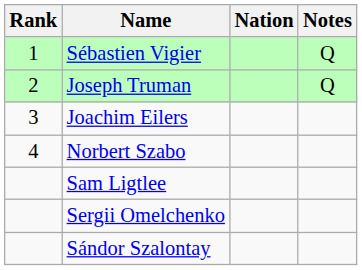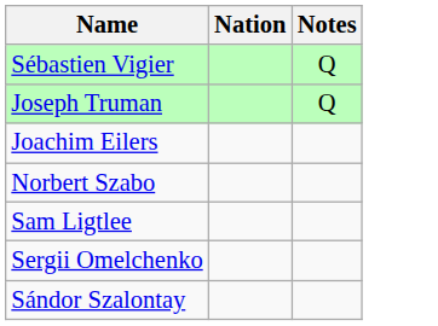 <table class="wikitable sortable" style="text-align:center">
 <tr>
-<th>Rank</th>
 <th>Name</th>
 <th>Nation</th>
 <th>Notes</th>
 </tr>
 <tr bgcolor=bbffbb>
-<td>1</td>
 <td align=left><a href='#'>Sébastien Vigier</a></td>
 <td align=left></td>
 <td>Q</td>
 </tr>
 <tr bgcolor=bbffbb>
-<td>2</td>
 <td align=left><a href='#'>Joseph Truman</a></td>
 <td align=left></td>
 <td>Q</td>
 </tr>
 <tr>
-<td>3</td>
 <td align=left><a href='#'>Joachim Eilers</a></td>
 <td align=left></td>
 <td></td>
 </tr>
 <tr>
-<td>4</td>
 <td align=left><a href='#'>Norbert Szabo</a></td>
 <td align=left></td>
 <td></td>
 </tr>
 <tr>
-<td></td>
 <td align=left><a href='#'>Sam Ligtlee</a></td>
 <td align=left></td>
 <td></td>
 </tr>
 <tr>
-<td></td>
 <td align=left><a href='#'>Sergii Omelchenko</a></td>
 <td align=left></td>
 <td></td>
 </tr>
 <tr>
-<td></td>
 <td align=left><a href='#'>Sándor Szalontay</a></td>
 <td align=left></td>
 <td></td>
 </tr>
 </table>
